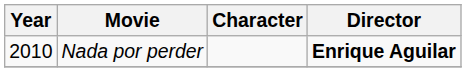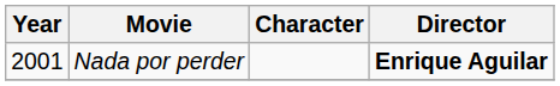 <table class="wikitable" style="font-size: 90%;">
 <tr>
 <th>Year</th>
 <th>Movie</th>
 <th>Character</th>
 <th>Director</th>
 </tr>
 <tr>
-<td>2010</td>
+<td>2001</td>
 <td><em>Nada por perder</em></td>
 <td></td>
 <td><strong>Enrique Aguilar</strong></td>
 </tr>
 <tr>
 </tr>
 </table>
